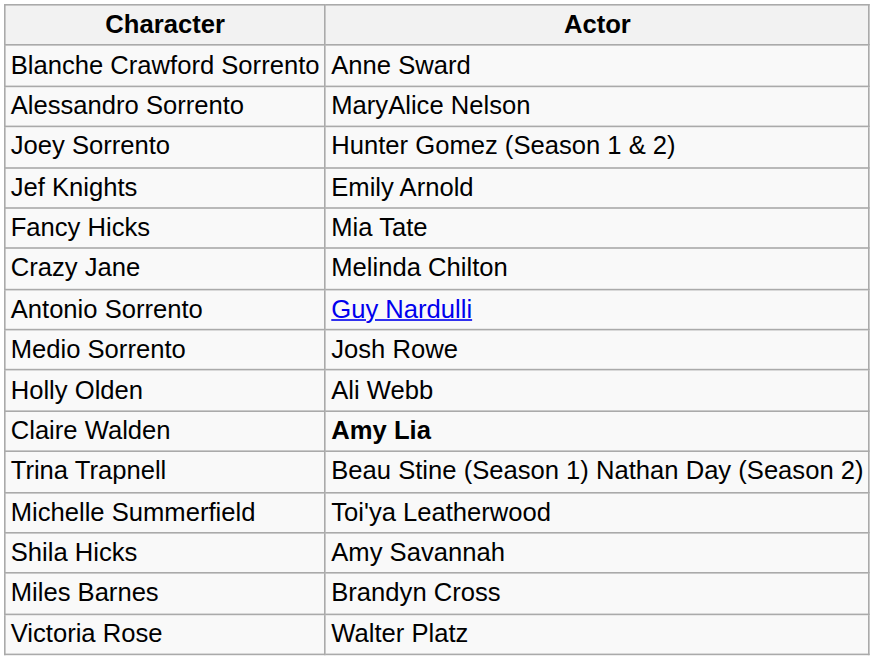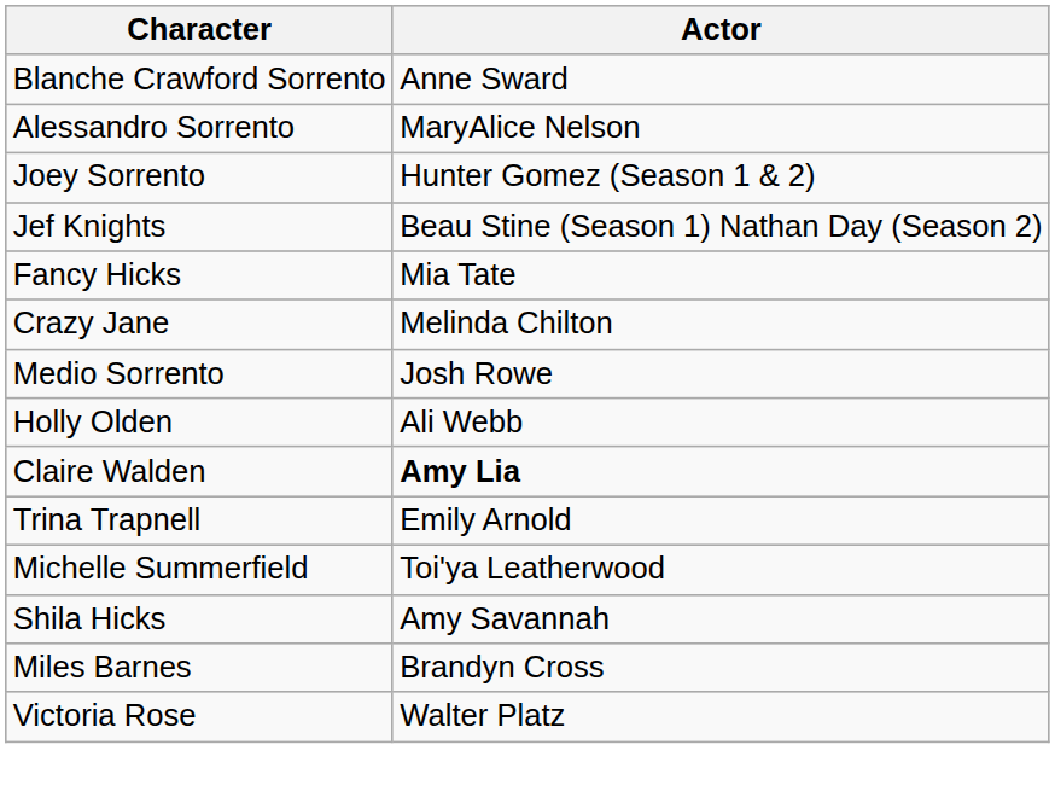 <table class="wikitable">
 <tr>
 <th>Character</th>
 <th>Actor</th>
 </tr>
 <tr>
 <td>Blanche Crawford Sorrento</td>
 <td>Anne Sward</td>
 </tr>
 <tr>
 <td>Alessandro Sorrento</td>
 <td>MaryAlice Nelson</td>
 </tr>
 <tr>
 <td>Joey Sorrento</td>
 <td>Hunter Gomez (Season 1 & 2)</td>
 </tr>
 <tr>
 <td>Jef Knights</td>
-<td>Emily Arnold</td>
+<td>Beau Stine (Season 1) Nathan Day (Season 2)</td>
 </tr>
 <tr>
 <td>Fancy Hicks</td>
 <td>Mia Tate</td>
 </tr>
 <tr>
 <td>Crazy Jane</td>
 <td>Melinda Chilton</td>
-</tr>
-<tr>
-<td>Antonio Sorrento</td>
-<td><a href='#'>Guy Nardulli</a></td>
 </tr>
 <tr>
 <td>Medio Sorrento</td>
 <td>Josh Rowe</td>
 </tr>
 <tr>
 <td>Holly Olden</td>
 <td>Ali Webb</td>
 </tr>
 <tr>
 <td>Claire Walden</td>
 <td><strong>Amy Lia</strong></td>
 </tr>
 <tr>
 <td>Trina Trapnell</td>
-<td>Beau Stine (Season 1) Nathan Day (Season 2)</td>
+<td>Emily Arnold</td>
 </tr>
 <tr>
 <td>Michelle Summerfield</td>
 <td>Toi'ya Leatherwood</td>
 </tr>
 <tr>
 <td>Shila Hicks</td>
 <td>Amy Savannah</td>
 </tr>
 <tr>
 <td>Miles Barnes</td>
 <td>Brandyn Cross</td>
 </tr>
 <tr>
 <td>Victoria Rose</td>
 <td>Walter Platz</td>
 </tr>
 </table>
